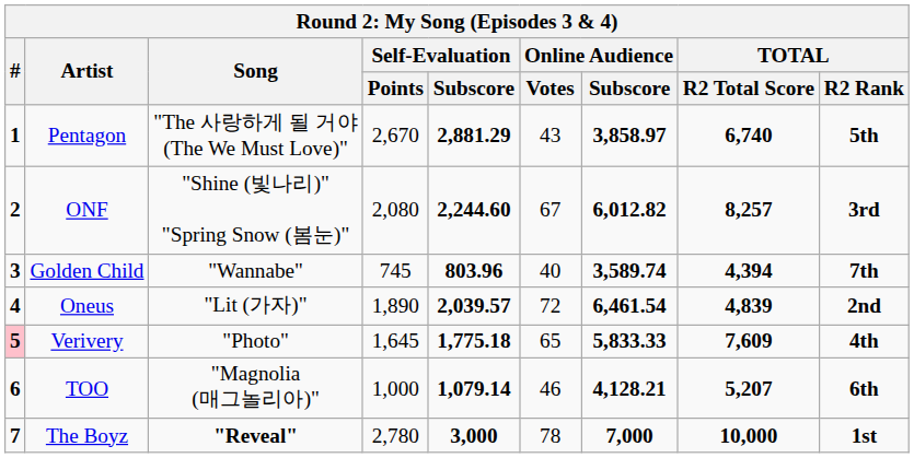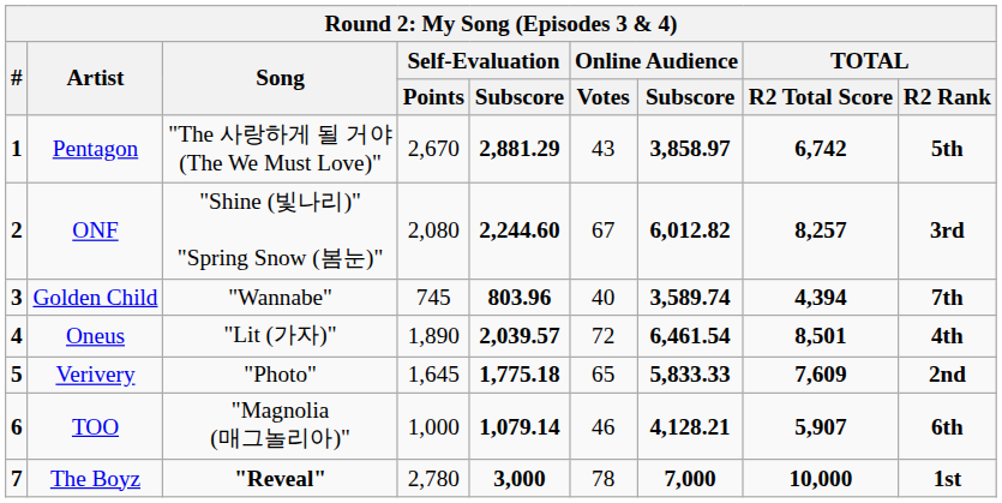 <table class="wikitable sortable" style="text-align:center">
 <tr>
 <th colspan="9">Round 2: My Song (Episodes 3 & 4)</th>
 </tr>
 <tr>
 <th rowspan="2">#</th>
 <th rowspan="2">Artist</th>
 <th rowspan="2">Song</th>
 <th colspan="2">Self-Evaluation<br></th>
 <th colspan="2">Online Audience<br></th>
 <th colspan="2">TOTAL<br></th>
 </tr>
 <tr>
 <th>Points</th>
 <th>Subscore</th>
 <th>Votes</th>
 <th>Subscore</th>
 <th>R2 Total Score</th>
 <th>R2 Rank</th>
 </tr>
 <tr>
 <td><strong>1</strong></td>
 <td><a href='#'>Pentagon</a></td>
 <td>"The 사랑하게 될 거야<br>(The We Must Love)"<br></td>
 <td>2,670</td>
 <td><strong>2,881.29</strong></td>
 <td>43</td>
 <td><strong>3,858.97</strong></td>
-<td><strong>6,740</strong></td>
+<td><strong>6,742</strong></td>
 <td><strong>5th</strong></td>
 </tr>
 <tr>
 <td><strong>2</strong></td>
 <td><a href='#'>ONF</a></td>
 <td>"Shine (빛나리)"<br><br>"Spring Snow (봄눈)"</td>
 <td>2,080</td>
 <td><strong>2,244.60</strong></td>
 <td>67</td>
 <td><strong>6,012.82</strong></td>
 <td><strong>8,257</strong></td>
 <td><strong>3rd</strong></td>
 </tr>
 <tr>
 <td><strong>3</strong></td>
 <td><a href='#'>Golden Child</a></td>
 <td>"Wannabe"</td>
 <td>745</td>
 <td><strong>803.96</strong></td>
 <td>40</td>
 <td><strong>3,589.74</strong></td>
 <td><strong>4,394</strong></td>
 <td><strong>7th</strong></td>
 </tr>
 <tr>
 <td><strong>4</strong></td>
 <td><a href='#'>Oneus</a></td>
 <td>"Lit (가자)"</td>
 <td>1,890</td>
 <td><strong>2,039.57</strong></td>
 <td>72</td>
 <td><strong>6,461.54</strong></td>
-<td><strong>4,839</strong></td>
-<td><strong>2nd</strong></td>
+<td><strong>8,501</strong></td>
+<td><strong>4th</strong></td>
 </tr>
 <tr>
-<td style="background: pink;"><strong>5</strong></td>
+<td><strong>5</strong></td>
 <td><a href='#'>Verivery</a></td>
 <td>"Photo"</td>
 <td>1,645</td>
 <td><strong>1,775.18</strong></td>
 <td>65</td>
 <td><strong>5,833.33</strong></td>
 <td><strong>7,609</strong></td>
-<td><strong>4th</strong></td>
+<td><strong>2nd</strong></td>
 </tr>
 <tr>
 <td><strong>6</strong></td>
 <td><a href='#'>TOO</a></td>
 <td>"Magnolia<br>(매그놀리아)"</td>
 <td>1,000</td>
 <td><strong>1,079.14</strong></td>
 <td>46</td>
 <td><strong>4,128.21</strong></td>
-<td><strong>5,207</strong></td>
+<td><strong>5,907</strong></td>
 <td><strong>6th</strong></td>
 </tr>
 <tr>
 <td><strong>7</strong></td>
 <td><a href='#'>The Boyz</a></td>
 <td><strong>"Reveal"</strong></td>
 <td>2,780</td>
 <td><strong>3,000</strong></td>
 <td>78</td>
 <td><strong>7,000</strong></td>
 <td><strong>10,000</strong></td>
 <td><strong>1st</strong></td>
 </tr>
 </table>
